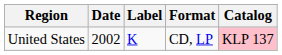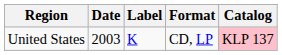 <table class="wikitable">
 <tr>
 <th>Region</th>
 <th>Date</th>
 <th>Label</th>
 <th>Format</th>
 <th>Catalog</th>
 </tr>
 <tr>
 <td>United States</td>
-<td>2002</td>
+<td>2003</td>
 <td><a href='#'>K</a></td>
 <td>CD, <a href='#'>LP</a></td>
 <td style="background: pink;">KLP 137</td>
 </tr>
 </table>
